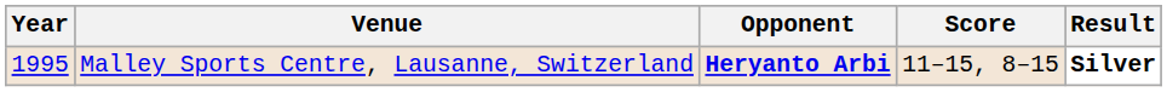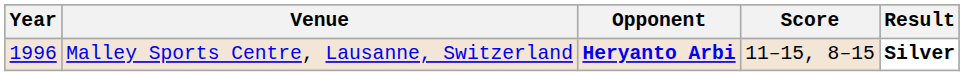 <table class="sortable wikitable" style="font-size: 90%;">
 <tr>
 <th>Year</th>
 <th>Venue</th>
 <th>Opponent</th>
 <th>Score</th>
 <th>Result</th>
 </tr>
 <tr style="background:#F3E6D7">
-<td align="center"><a href='#'>1995</a></td>
+<td align="center"><a href='#'>1996</a></td>
 <td align="left"><a href='#'>Malley Sports Centre</a>, <a href='#'>Lausanne, Switzerland</a></td>
 <td align="left"><strong> <a href='#'>Heryanto Arbi</a></strong></td>
 <td align="left">11–15, 8–15</td>
 <td style="text-align:left; background:white"> <strong>Silver</strong></td>
 </tr>
 </table>
